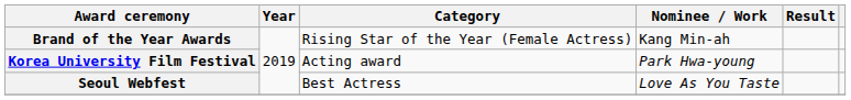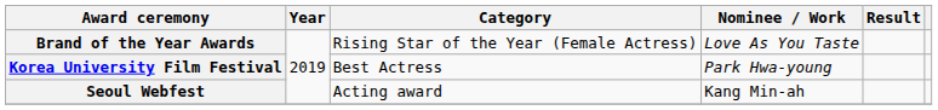 <table class="wikitable plainrowheaders sortable">
 <tr>
 <th scope="col">Award ceremony</th>
 <th scope="col">Year</th>
 <th scope="col">Category</th>
 <th scope="col">Nominee / Work</th>
 <th scope="col">Result</th>
 <th scope="col" class="unsortable"></th>
 </tr>
 <tr>
 <th scope="row"  rowspan="1">Brand of the Year Awards</th>
 <td rowspan="3">2019</td>
 <td>Rising Star of the Year (Female Actress)</td>
-<td>Kang Min-ah</td>
+<td><em>Love As You Taste</em></td>
 <td></td>
 <td></td>
 </tr>
 <tr>
 <th scope="row"  rowspan="1"><a href='#'>Korea University</a> Film Festival</th>
-<td>Acting award</td>
+<td>Best Actress</td>
 <td><em>Park Hwa-young</em></td>
 <td></td>
 <td></td>
 </tr>
 <tr>
 <th scope="row"  rowspan="1">Seoul Webfest</th>
-<td>Best Actress</td>
-<td><em>Love As You Taste</em></td>
+<td>Acting award</td>
+<td>Kang Min-ah</td>
 <td></td>
 <td></td>
 </tr>
 <tr>
 </tr>
 </table>
